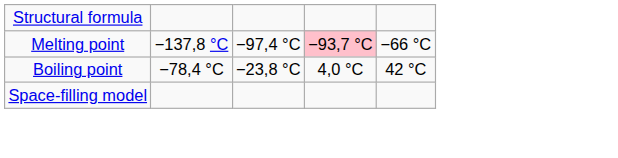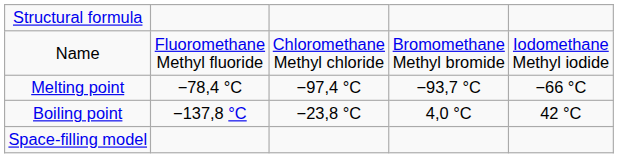 <table class="wikitable floatright" style="text-align:center; font-size:90%;">
 <tr>
 <td><a href='#'>Structural formula</a></td>
 <td></td>
 <td></td>
 <td></td>
 <td></td>
 </tr>
 <tr>
+<td>Name</td>
+<td><a href='#'>Fluoromethane</a><br>Methyl fluoride</td>
+<td><a href='#'>Chloromethane</a><br>Methyl chloride</td>
+<td><a href='#'>Bromomethane</a><br>Methyl bromide</td>
+<td><a href='#'>Iodomethane</a><br>Methyl iodide</td>
+</tr>
+<tr>
 <td><a href='#'>Melting point</a></td>
-<td>−137,8 <a href='#'>°C</a></td>
+<td>−78,4 °C</td>
 <td>−97,4 °C</td>
-<td style="background: pink;">−93,7 °C</td>
+<td>−93,7 °C</td>
 <td>−66 °C</td>
 </tr>
 <tr>
 <td><a href='#'>Boiling point</a></td>
-<td>−78,4 °C</td>
+<td>−137,8 <a href='#'>°C</a></td>
 <td>−23,8 °C</td>
 <td>4,0 °C</td>
 <td>42 °C</td>
 </tr>
 <tr>
 <td><a href='#'>Space-filling model</a></td>
 <td></td>
 <td></td>
 <td></td>
 <td></td>
 </tr>
 </table>
